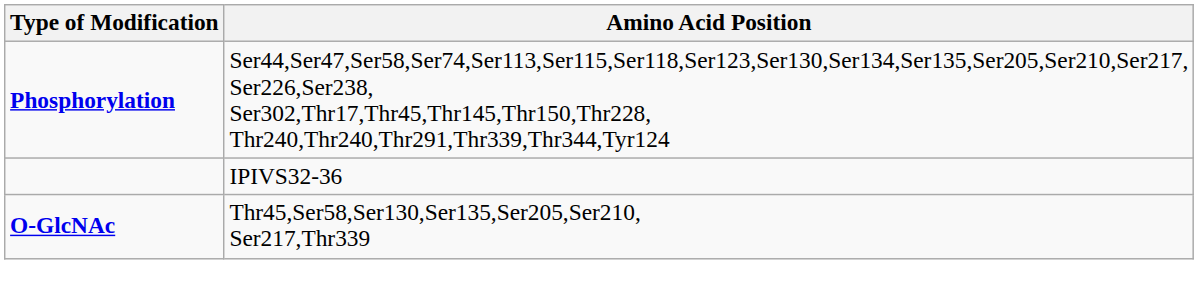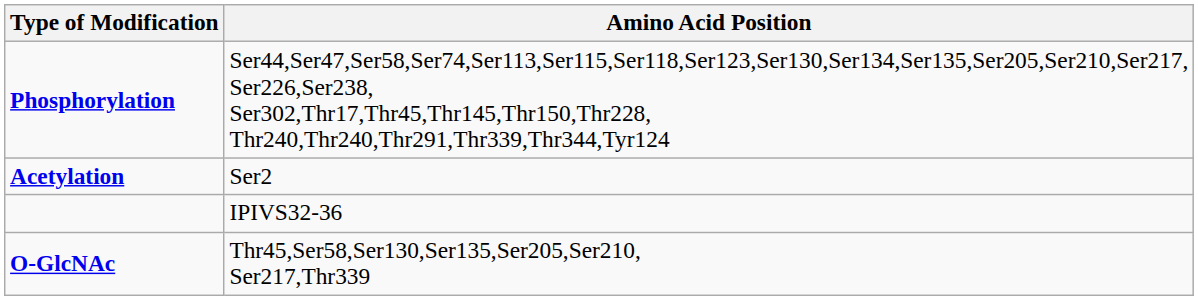 <table class="wikitable">
 <tr>
 <th>Type of Modification</th>
 <th>Amino Acid Position</th>
 </tr>
 <tr>
 <td><strong><a href='#'>Phosphorylation</a></strong></td>
 <td>Ser44,Ser47,Ser58,Ser74,Ser113,Ser115,Ser118,Ser123,Ser130,Ser134,Ser135,Ser205,Ser210,Ser217,<br>Ser226,Ser238,<br>Ser302,Thr17,Thr45,Thr145,Thr150,Thr228,<br>Thr240,Thr240,Thr291,Thr339,Thr344,Tyr124</td>
 </tr>
 <tr>
+<td><strong><a href='#'>Acetylation</a></strong></td>
+<td>Ser2</td>
+</tr>
+<tr>
 <td><strong></strong></td>
 <td>IPIVS32-36</td>
 </tr>
 <tr>
 <td><strong><a href='#'>O-GlcNAc</a></strong></td>
 <td>Thr45,Ser58,Ser130,Ser135,Ser205,Ser210,<br>Ser217,Thr339</td>
 </tr>
 </table>
